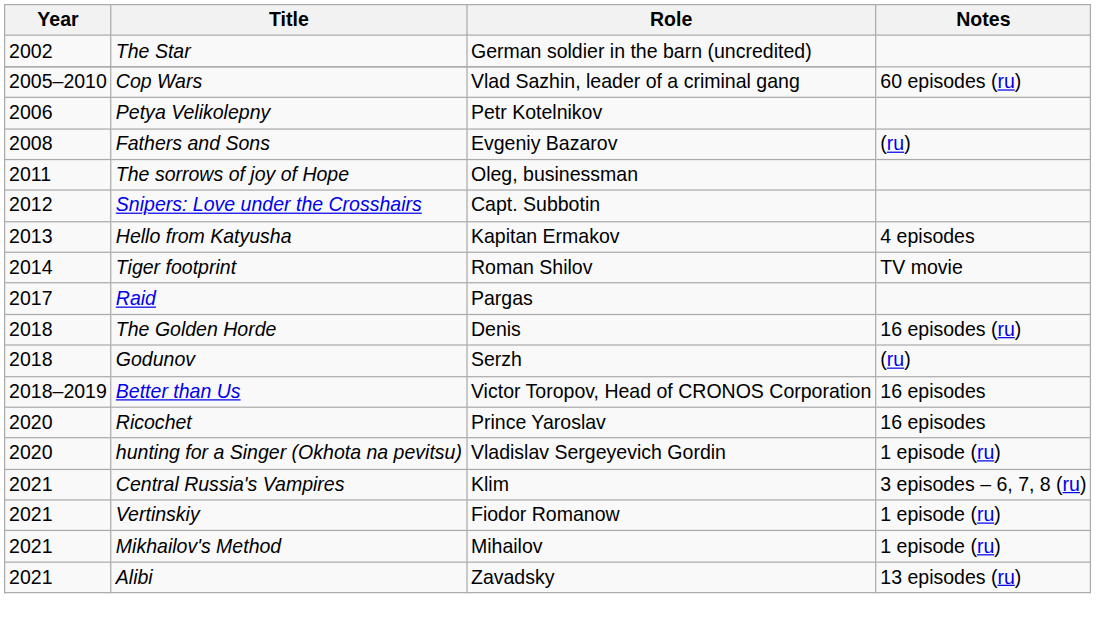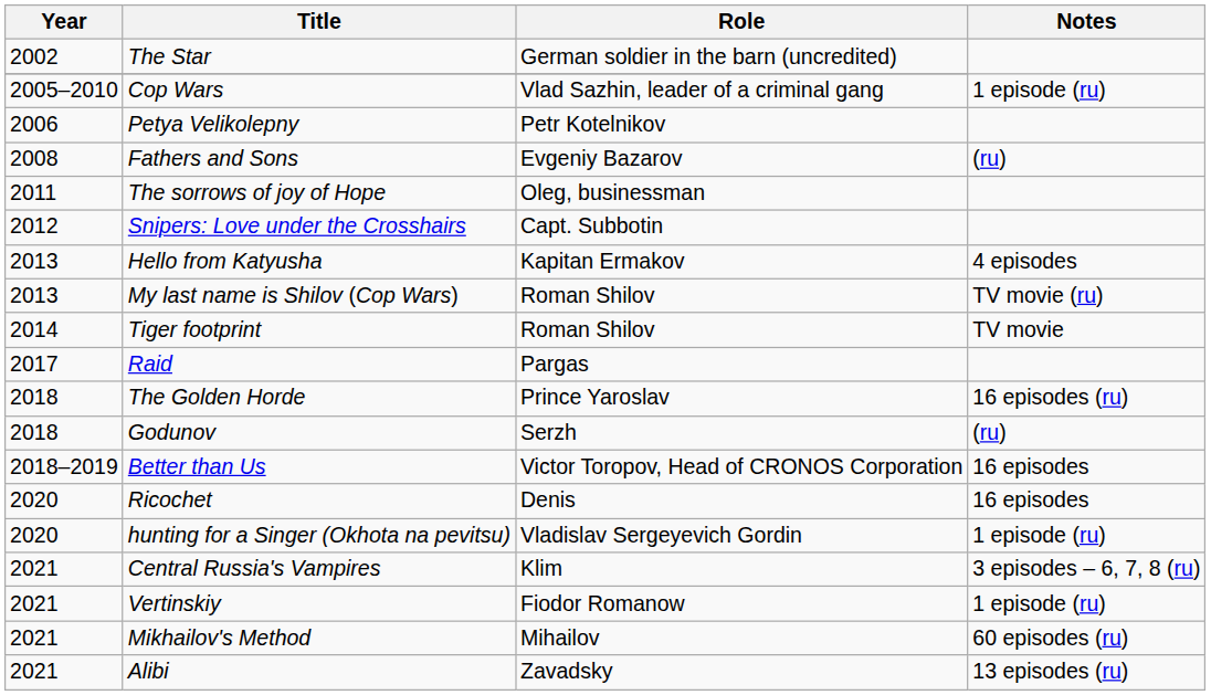 <table class="wikitable sortable">
 <tr>
 <th>Year</th>
 <th>Title</th>
 <th>Role</th>
 <th>Notes</th>
 </tr>
 <tr>
 <td>2002</td>
 <td><em> The Star</em></td>
 <td>German soldier in the barn (uncredited)</td>
 </tr>
 <tr>
 </tr>
 <tr>
 <td>2005–2010</td>
 <td><em>Cop Wars</em></td>
 <td>Vlad Sazhin, leader of a criminal gang</td>
-<td>60 episodes (<a href='#'>ru</a>)</td>
+<td>1 episode  (<a href='#'>ru</a>)</td>
 </tr>
 <tr>
 <td>2006</td>
 <td><em>Petya Velikolepny</em></td>
 <td>Petr Kotelnikov</td>
 <td></td>
 </tr>
 <tr>
 <td>2008</td>
 <td><em>Fathers and Sons</em></td>
 <td>Evgeniy Bazarov</td>
 <td>(<a href='#'>ru</a>)</td>
 </tr>
 <tr>
 <td>2011</td>
 <td><em>The sorrows of joy of Hope</em></td>
 <td>Oleg, businessman</td>
 <td></td>
 </tr>
 <tr>
 <td>2012</td>
 <td><em><a href='#'>Snipers: Love under the Crosshairs</a></em></td>
 <td>Capt. Subbotin</td>
 <td></td>
 </tr>
 <tr>
 <td>2013</td>
 <td><em>Hello from Katyusha</em></td>
 <td>Kapitan Ermakov</td>
 <td>4 episodes</td>
 </tr>
 <tr>
+<td>2013</td>
+<td><em>My last name is Shilov</em> (<em>Cop Wars</em>)</td>
+<td>Roman Shilov</td>
+<td>TV movie (<a href='#'>ru</a>)</td>
+</tr>
+<tr>
 <td>2014</td>
 <td><em>Tiger footprint</em></td>
 <td>Roman Shilov</td>
 <td>TV movie</td>
 </tr>
 <tr>
 <td>2017</td>
 <td><em><a href='#'>Raid</a></em></td>
 <td>Pargas</td>
 <td></td>
 </tr>
 <tr>
 <td>2018</td>
 <td><em>The Golden Horde</em></td>
-<td>Denis</td>
+<td>Prince Yaroslav</td>
 <td>16 episodes (<a href='#'>ru</a>)</td>
 </tr>
 <tr>
 <td>2018</td>
 <td><em>Godunov</em></td>
 <td>Serzh</td>
 <td>(<a href='#'>ru</a>)</td>
 </tr>
 <tr>
 <td>2018–2019</td>
 <td><em><a href='#'>Better than Us</a></em></td>
 <td>Victor Toropov, Head of CRONOS Corporation</td>
 <td>16 episodes</td>
 </tr>
 <tr>
 <td>2020</td>
 <td><em>Ricochet</em></td>
-<td>Prince Yaroslav</td>
+<td>Denis</td>
 <td>16 episodes</td>
 </tr>
 <tr>
 <td>2020</td>
 <td><em>hunting for a Singer (Okhota na pevitsu)</em></td>
 <td>Vladislav Sergeyevich Gordin</td>
 <td>1 episode  (<a href='#'>ru</a>)</td>
 </tr>
 <tr>
 <td>2021</td>
 <td><em>Central Russia's Vampires</em></td>
 <td>Klim</td>
 <td>3 episodes – 6, 7, 8 (<a href='#'>ru</a>)</td>
 </tr>
 <tr>
 <td>2021</td>
 <td><em>Vertinskiy</em></td>
 <td>Fiodor Romanow</td>
 <td>1 episode  (<a href='#'>ru</a>)</td>
 </tr>
 <tr>
 <td>2021</td>
 <td><em>Mikhailov's Method</em></td>
 <td>Mihailov</td>
-<td>1 episode  (<a href='#'>ru</a>)</td>
+<td>60 episodes (<a href='#'>ru</a>)</td>
 </tr>
 <tr>
 <td>2021</td>
 <td><em>Alibi</em></td>
 <td>Zavadsky</td>
 <td>13 episodes  (<a href='#'>ru</a>)</td>
 </tr>
 </table>
